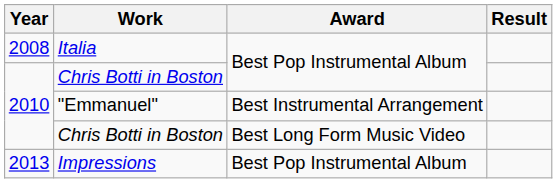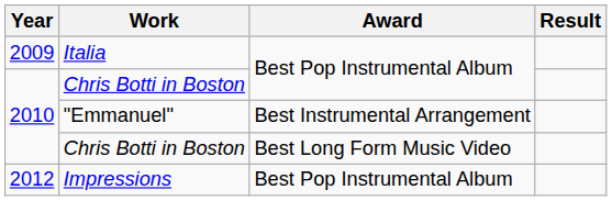 <table class="wikitable">
 <tr>
 <th>Year</th>
 <th>Work</th>
 <th>Award</th>
 <th>Result</th>
 </tr>
 <tr>
-<td><a href='#'>2008</a></td>
+<td><a href='#'>2009</a></td>
 <td><a href='#'><em>Italia</em></a></td>
 <td rowspan="2">Best Pop Instrumental Album</td>
 <td></td>
 </tr>
 <tr>
 <td rowspan="3"><a href='#'>2010</a></td>
 <td><em><a href='#'>Chris Botti in Boston</a></em></td>
 <td></td>
 </tr>
 <tr>
 <td>"Emmanuel"</td>
 <td>Best Instrumental Arrangement</td>
 <td></td>
 </tr>
 <tr>
 <td><em>Chris Botti in Boston</em></td>
 <td>Best Long Form Music Video</td>
 <td></td>
 </tr>
 <tr>
-<td><a href='#'>2013</a></td>
+<td><a href='#'>2012</a></td>
 <td><a href='#'><em>Impressions</em></a></td>
 <td>Best Pop Instrumental Album</td>
 <td></td>
 </tr>
 </table>
